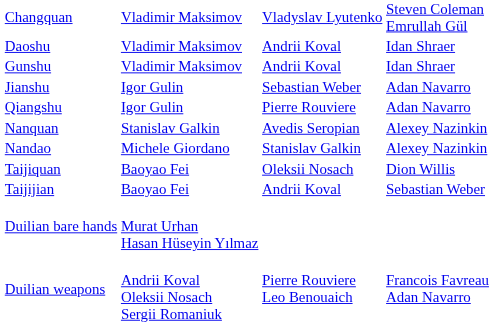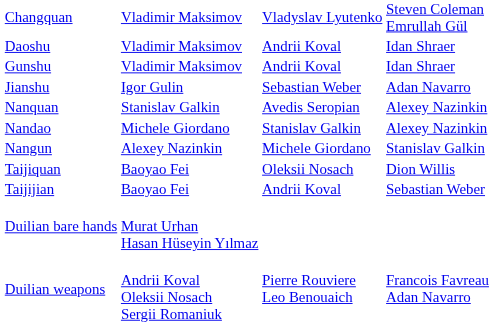 <table>
 <tr>
 <td><a href='#'>Changquan</a></td>
 <td> <a href='#'>Vladimir Maksimov</a></td>
 <td> <a href='#'>Vladyslav Lyutenko</a></td>
 <td> <a href='#'>Steven Coleman</a> <br> <a href='#'>Emrullah Gül</a></td>
 </tr>
 <tr>
 <td><a href='#'>Daoshu</a></td>
 <td> <a href='#'>Vladimir Maksimov</a></td>
 <td> <a href='#'>Andrii Koval</a></td>
 <td> <a href='#'>Idan Shraer</a></td>
 </tr>
 <tr>
 <td><a href='#'>Gunshu</a></td>
 <td> <a href='#'>Vladimir Maksimov</a></td>
 <td> <a href='#'>Andrii Koval</a></td>
 <td> <a href='#'>Idan Shraer</a></td>
 </tr>
 <tr>
 <td><a href='#'>Jianshu</a></td>
 <td> <a href='#'>Igor Gulin</a></td>
 <td> <a href='#'>Sebastian Weber</a></td>
 <td> <a href='#'>Adan Navarro</a></td>
 </tr>
 <tr>
-<td><a href='#'>Qiangshu</a></td>
-<td> <a href='#'>Igor Gulin</a></td>
-<td> <a href='#'>Pierre Rouviere</a></td>
-<td> <a href='#'>Adan Navarro</a></td>
-</tr>
-<tr>
 <td><a href='#'>Nanquan</a></td>
 <td> <a href='#'>Stanislav Galkin</a></td>
 <td> <a href='#'>Avedis Seropian</a></td>
 <td> <a href='#'>Alexey Nazinkin</a></td>
 </tr>
 <tr>
 <td><a href='#'>Nandao</a></td>
 <td> <a href='#'>Michele Giordano</a></td>
 <td> <a href='#'>Stanislav Galkin</a></td>
 <td> <a href='#'>Alexey Nazinkin</a></td>
+</tr>
+<tr>
+<td><a href='#'>Nangun</a></td>
+<td> <a href='#'>Alexey Nazinkin</a></td>
+<td> <a href='#'>Michele Giordano</a></td>
+<td> <a href='#'>Stanislav Galkin</a></td>
 </tr>
 <tr>
 <td><a href='#'>Taijiquan</a></td>
 <td> <a href='#'>Baoyao Fei</a></td>
 <td> <a href='#'>Oleksii Nosach</a></td>
 <td> <a href='#'>Dion Willis</a></td>
 </tr>
 <tr>
 <td><a href='#'>Taijijian</a></td>
 <td> <a href='#'>Baoyao Fei</a></td>
 <td> <a href='#'>Andrii Koval</a></td>
 <td> <a href='#'>Sebastian Weber</a></td>
 </tr>
 <tr>
 <td><a href='#'>Duilian bare hands</a></td>
 <td valign="top"> <br><a href='#'>Murat Urhan</a> <br><a href='#'>Hasan Hüseyin Yılmaz</a></td>
 <td></td>
 <td></td>
 </tr>
 <tr>
 <td><a href='#'>Duilian weapons</a></td>
 <td valign="top"> <br><a href='#'>Andrii Koval</a> <br><a href='#'>Oleksii Nosach</a> <br><a href='#'>Sergii Romaniuk</a></td>
 <td valign="top"> <br><a href='#'>Pierre Rouviere</a> <br><a href='#'>Leo Benouaich</a></td>
 <td valign="top"> <br><a href='#'>Francois Favreau</a> <br><a href='#'>Adan Navarro</a></td>
 </tr>
 </table>
